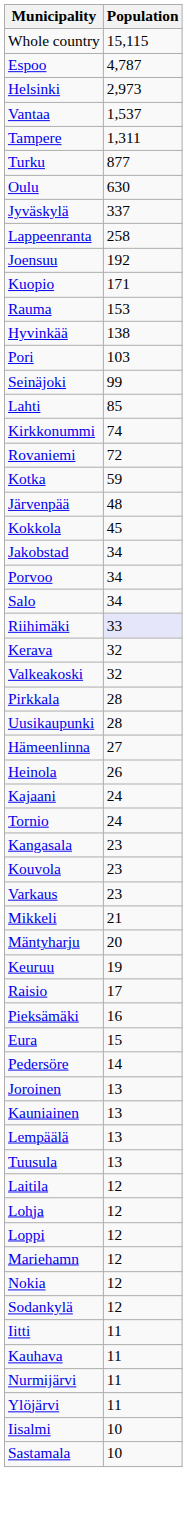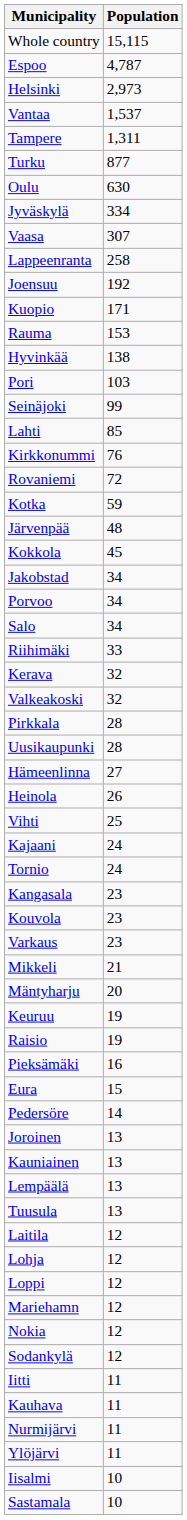 <table role="presentation" class="wikitable sortable mw-collapsible mw-collapsed">
 <tr>
 <th>Municipality</th>
 <th>Population</th>
 </tr>
 <tr>
 <td>Whole country</td>
 <td>15,115</td>
 </tr>
 <tr>
 <td><a href='#'>Espoo</a></td>
 <td>4,787</td>
 </tr>
 <tr>
 <td><a href='#'>Helsinki</a></td>
 <td>2,973</td>
 </tr>
 <tr>
 <td><a href='#'>Vantaa</a></td>
 <td>1,537</td>
 </tr>
 <tr>
 <td><a href='#'>Tampere</a></td>
 <td>1,311</td>
 </tr>
 <tr>
 <td><a href='#'>Turku</a></td>
 <td>877</td>
 </tr>
 <tr>
 <td><a href='#'>Oulu</a></td>
 <td>630</td>
 </tr>
 <tr>
 <td><a href='#'>Jyväskylä</a></td>
-<td>337</td>
+<td>334</td>
+</tr>
+<tr>
+<td><a href='#'>Vaasa</a></td>
+<td>307</td>
 </tr>
 <tr>
 <td><a href='#'>Lappeenranta</a></td>
 <td>258</td>
 </tr>
 <tr>
 <td><a href='#'>Joensuu</a></td>
 <td>192</td>
 </tr>
 <tr>
 <td><a href='#'>Kuopio</a></td>
 <td>171</td>
 </tr>
 <tr>
 <td><a href='#'>Rauma</a></td>
 <td>153</td>
 </tr>
 <tr>
 <td><a href='#'>Hyvinkää</a></td>
 <td>138</td>
 </tr>
 <tr>
 <td><a href='#'>Pori</a></td>
 <td>103</td>
 </tr>
 <tr>
 <td><a href='#'>Seinäjoki</a></td>
 <td>99</td>
 </tr>
 <tr>
 <td><a href='#'>Lahti</a></td>
 <td>85</td>
 </tr>
 <tr>
 <td><a href='#'>Kirkkonummi</a></td>
-<td>74</td>
+<td>76</td>
 </tr>
 <tr>
 <td><a href='#'>Rovaniemi</a></td>
 <td>72</td>
 </tr>
 <tr>
 <td><a href='#'>Kotka</a></td>
 <td>59</td>
 </tr>
 <tr>
 <td><a href='#'>Järvenpää</a></td>
 <td>48</td>
 </tr>
 <tr>
 <td><a href='#'>Kokkola</a></td>
 <td>45</td>
 </tr>
 <tr>
 <td><a href='#'>Jakobstad</a></td>
 <td>34</td>
 </tr>
 <tr>
 <td><a href='#'>Porvoo</a></td>
 <td>34</td>
 </tr>
 <tr>
 <td><a href='#'>Salo</a></td>
 <td>34</td>
 </tr>
 <tr>
 <td><a href='#'>Riihimäki</a></td>
-<td style="background: lavender;">33</td>
+<td>33</td>
 </tr>
 <tr>
 <td><a href='#'>Kerava</a></td>
 <td>32</td>
 </tr>
 <tr>
 <td><a href='#'>Valkeakoski</a></td>
 <td>32</td>
 </tr>
 <tr>
 <td><a href='#'>Pirkkala</a></td>
 <td>28</td>
 </tr>
 <tr>
 <td><a href='#'>Uusikaupunki</a></td>
 <td>28</td>
 </tr>
 <tr>
 <td><a href='#'>Hämeenlinna</a></td>
 <td>27</td>
 </tr>
 <tr>
 <td><a href='#'>Heinola</a></td>
 <td>26</td>
+</tr>
+<tr>
+<td><a href='#'>Vihti</a></td>
+<td>25</td>
 </tr>
 <tr>
 <td><a href='#'>Kajaani</a></td>
 <td>24</td>
 </tr>
 <tr>
 <td><a href='#'>Tornio</a></td>
 <td>24</td>
 </tr>
 <tr>
 <td><a href='#'>Kangasala</a></td>
 <td>23</td>
 </tr>
 <tr>
 <td><a href='#'>Kouvola</a></td>
 <td>23</td>
 </tr>
 <tr>
 <td><a href='#'>Varkaus</a></td>
 <td>23</td>
 </tr>
 <tr>
 <td><a href='#'>Mikkeli</a></td>
 <td>21</td>
 </tr>
 <tr>
 <td><a href='#'>Mäntyharju</a></td>
 <td>20</td>
 </tr>
 <tr>
 <td><a href='#'>Keuruu</a></td>
 <td>19</td>
 </tr>
 <tr>
 <td><a href='#'>Raisio</a></td>
-<td>17</td>
+<td>19</td>
 </tr>
 <tr>
 <td><a href='#'>Pieksämäki</a></td>
 <td>16</td>
 </tr>
 <tr>
 <td><a href='#'>Eura</a></td>
 <td>15</td>
 </tr>
 <tr>
 <td><a href='#'>Pedersöre</a></td>
 <td>14</td>
 </tr>
 <tr>
 <td><a href='#'>Joroinen</a></td>
 <td>13</td>
 </tr>
 <tr>
 <td><a href='#'>Kauniainen</a></td>
 <td>13</td>
 </tr>
 <tr>
 <td><a href='#'>Lempäälä</a></td>
 <td>13</td>
 </tr>
 <tr>
 <td><a href='#'>Tuusula</a></td>
 <td>13</td>
 </tr>
 <tr>
 <td><a href='#'>Laitila</a></td>
 <td>12</td>
 </tr>
 <tr>
 <td><a href='#'>Lohja</a></td>
 <td>12</td>
 </tr>
 <tr>
 <td><a href='#'>Loppi</a></td>
 <td>12</td>
 </tr>
 <tr>
 <td><a href='#'>Mariehamn</a></td>
 <td>12</td>
 </tr>
 <tr>
 <td><a href='#'>Nokia</a></td>
 <td>12</td>
 </tr>
 <tr>
 <td><a href='#'>Sodankylä</a></td>
 <td>12</td>
 </tr>
 <tr>
 <td><a href='#'>Iitti</a></td>
 <td>11</td>
 </tr>
 <tr>
 <td><a href='#'>Kauhava</a></td>
 <td>11</td>
 </tr>
 <tr>
 <td><a href='#'>Nurmijärvi</a></td>
 <td>11</td>
 </tr>
 <tr>
 <td><a href='#'>Ylöjärvi</a></td>
 <td>11</td>
 </tr>
 <tr>
 <td><a href='#'>Iisalmi</a></td>
 <td>10</td>
 </tr>
 <tr>
 <td><a href='#'>Sastamala</a></td>
 <td>10</td>
 </tr>
 </table>
